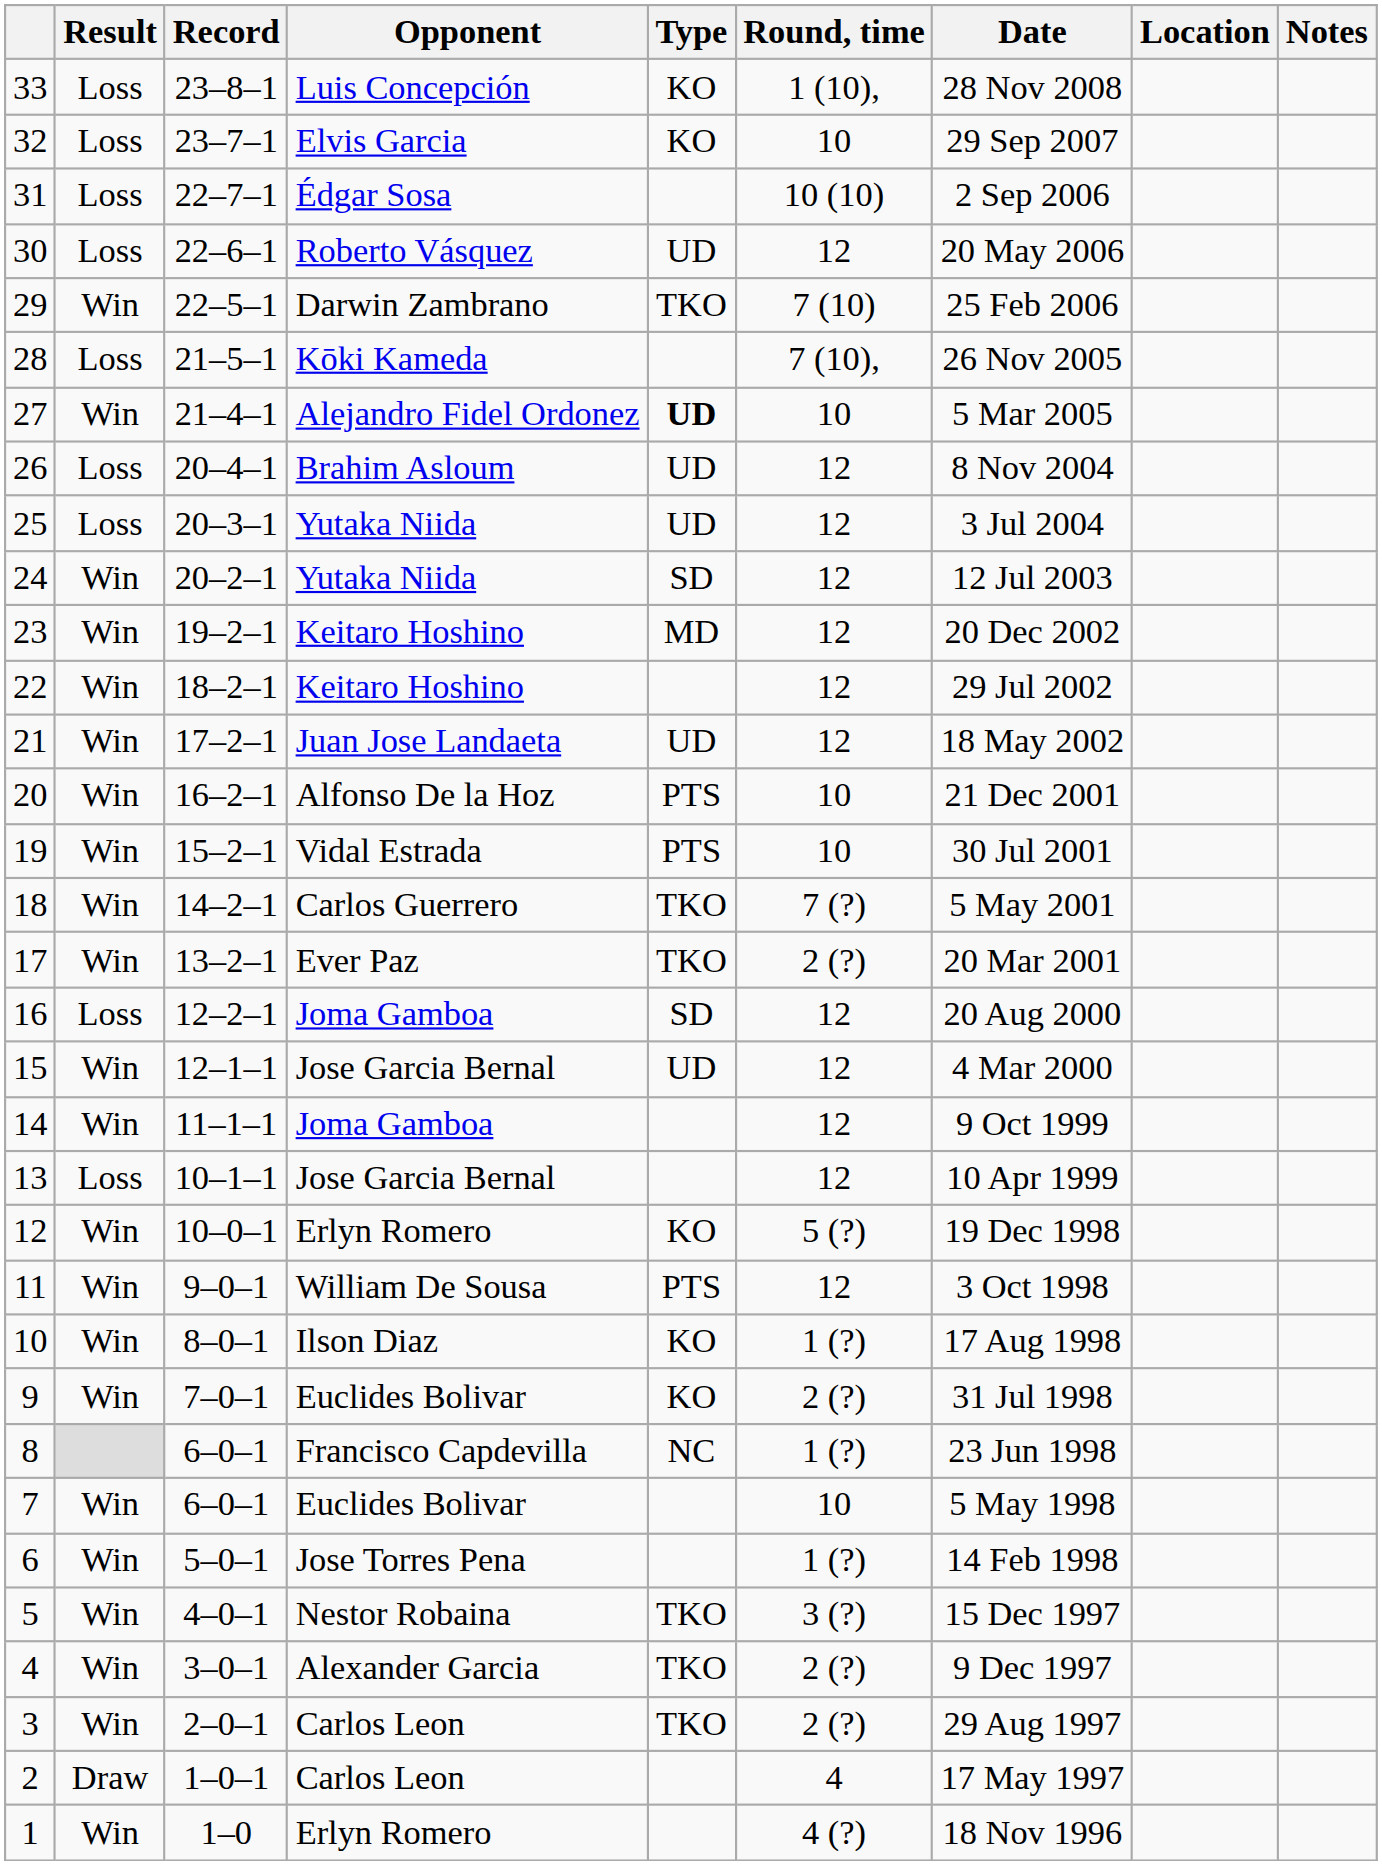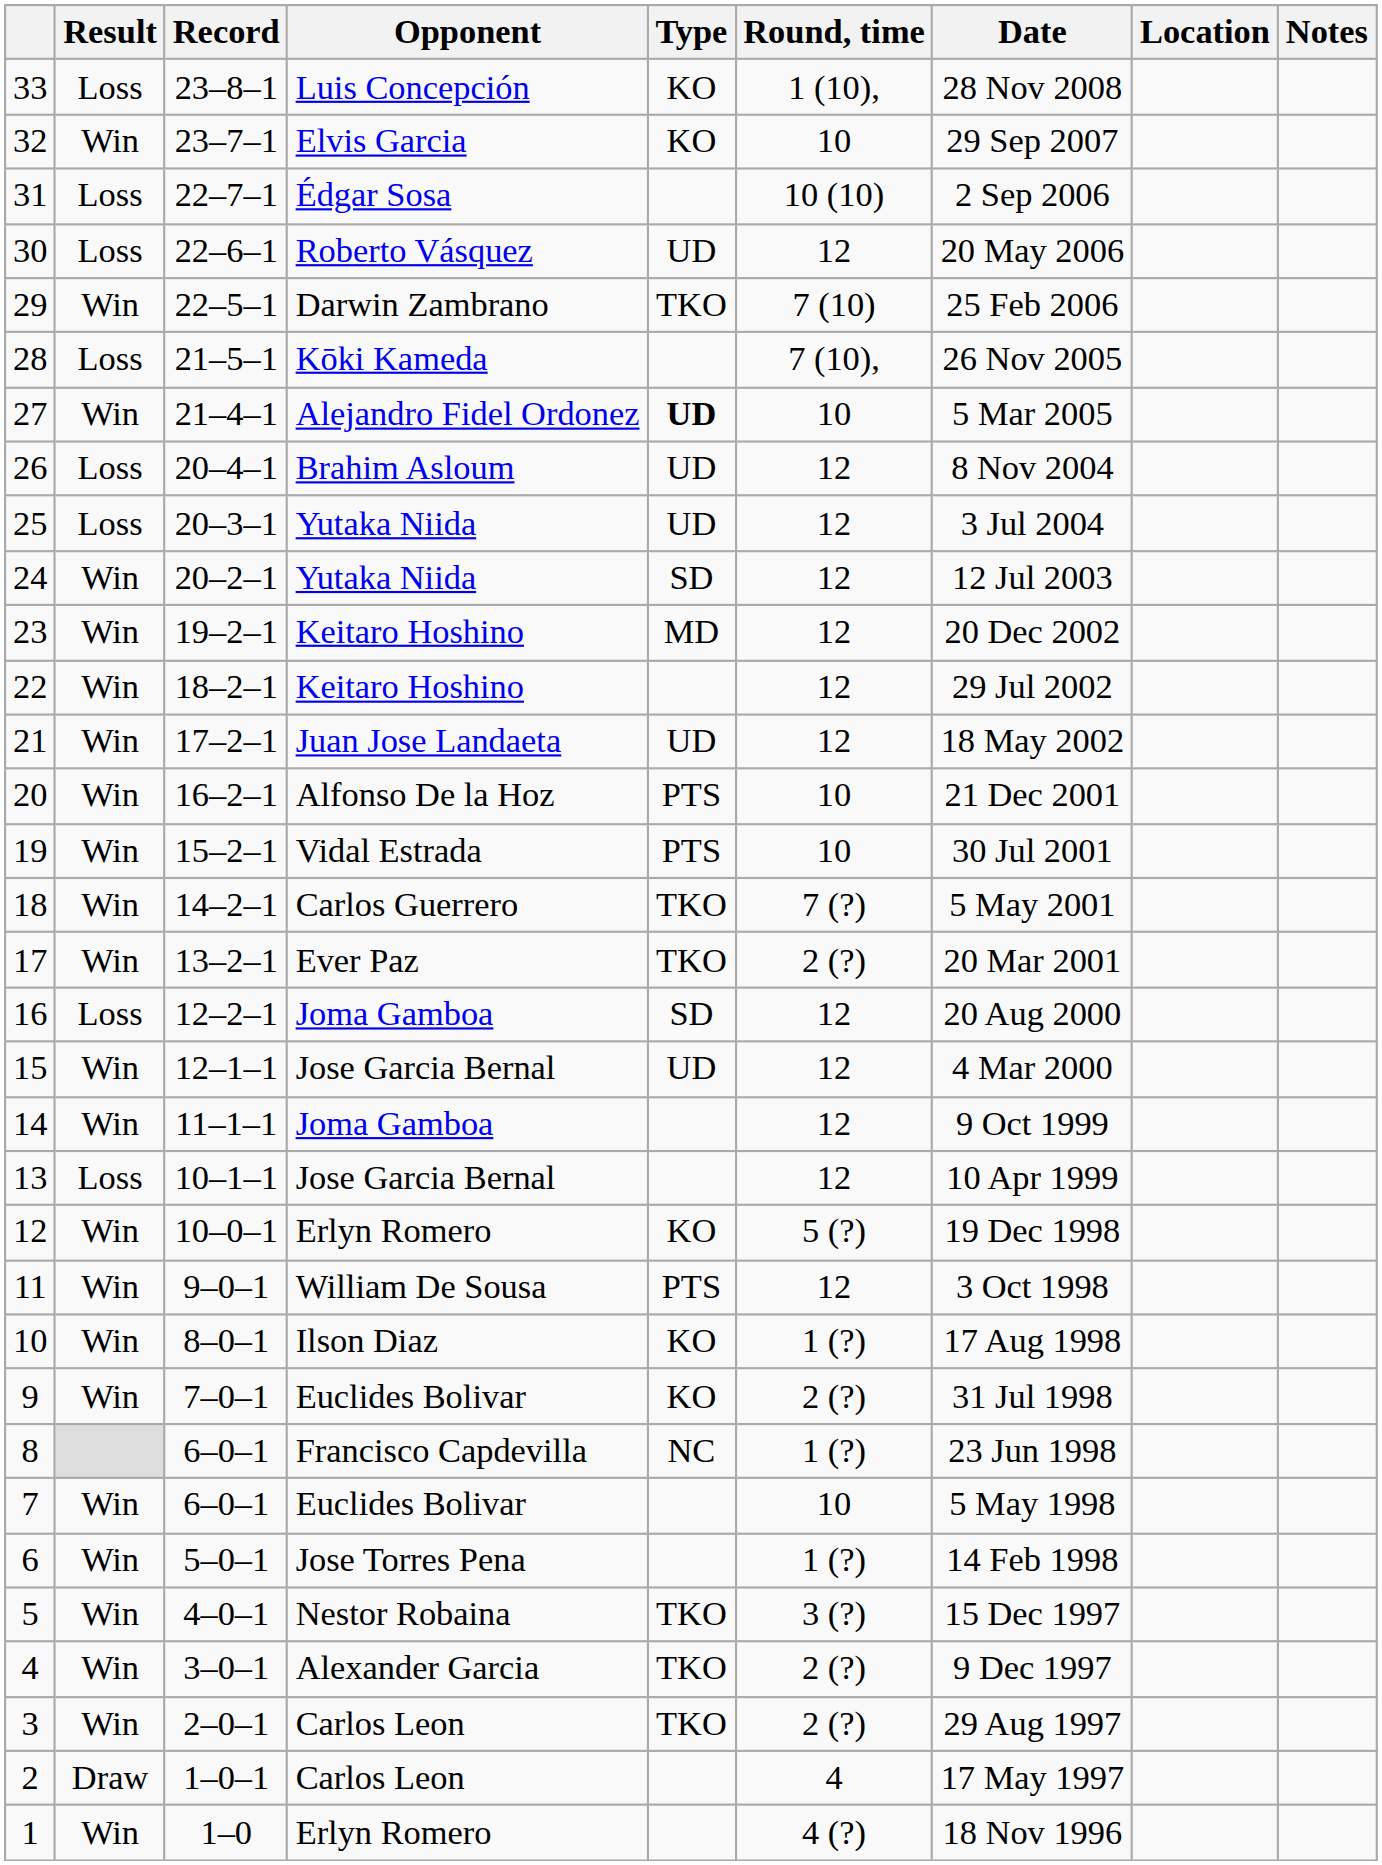 <table class="wikitable" style="text-align:center">
 <tr>
 <th></th>
 <th>Result</th>
 <th>Record</th>
 <th>Opponent</th>
 <th>Type</th>
 <th>Round, time</th>
 <th>Date</th>
 <th>Location</th>
 <th>Notes</th>
 </tr>
 <tr>
 <td>33</td>
 <td>Loss</td>
 <td>23–8–1 </td>
 <td style="text-align:left;"> <a href='#'>Luis Concepción</a></td>
 <td>KO</td>
 <td>1 (10), </td>
 <td>28 Nov 2008</td>
 <td style="text-align:left;"> </td>
 <td style="text-align:left;"></td>
 </tr>
 <tr>
 <td>32</td>
-<td>Loss</td>
+<td>Win</td>
 <td>23–7–1 </td>
 <td style="text-align:left;"> <a href='#'>Elvis Garcia</a></td>
 <td>KO</td>
 <td>10</td>
 <td>29 Sep 2007</td>
 <td style="text-align:left;"> </td>
 <td></td>
 </tr>
 <tr>
 <td>31</td>
 <td>Loss</td>
 <td>22–7–1 </td>
 <td style="text-align:left;"> <a href='#'>Édgar Sosa</a></td>
 <td></td>
 <td>10 (10)</td>
 <td>2 Sep 2006</td>
 <td style="text-align:left;"> </td>
 <td></td>
 </tr>
 <tr>
 <td>30</td>
 <td>Loss</td>
 <td>22–6–1 </td>
 <td style="text-align:left;"> <a href='#'>Roberto Vásquez</a></td>
 <td>UD</td>
 <td>12</td>
 <td>20 May 2006</td>
 <td style="text-align:left;"> </td>
 <td style="text-align:left;"></td>
 </tr>
 <tr>
 <td>29</td>
 <td>Win</td>
 <td>22–5–1 </td>
 <td style="text-align:left;"> Darwin Zambrano</td>
 <td>TKO</td>
 <td>7 (10)</td>
 <td>25 Feb 2006</td>
 <td style="text-align:left;"> </td>
 <td></td>
 </tr>
 <tr>
 <td>28</td>
 <td>Loss</td>
 <td>21–5–1 </td>
 <td style="text-align:left;"> <a href='#'>Kōki Kameda</a></td>
 <td></td>
 <td>7 (10), </td>
 <td>26 Nov 2005</td>
 <td style="text-align:left;"> </td>
 <td></td>
 </tr>
 <tr>
 <td>27</td>
 <td>Win</td>
 <td>21–4–1 </td>
 <td style="text-align:left;"> <a href='#'>Alejandro Fidel Ordonez</a></td>
 <td><strong>UD</strong></td>
 <td>10</td>
 <td>5 Mar 2005</td>
 <td style="text-align:left;"> </td>
 <td></td>
 </tr>
 <tr>
 <td>26</td>
 <td>Loss</td>
 <td>20–4–1 </td>
 <td style="text-align:left;"> <a href='#'>Brahim Asloum</a></td>
 <td>UD</td>
 <td>12</td>
 <td>8 Nov 2004</td>
 <td style="text-align:left;"> </td>
 <td></td>
 </tr>
 <tr>
 <td>25</td>
 <td>Loss</td>
 <td>20–3–1 </td>
 <td style="text-align:left;"> <a href='#'>Yutaka Niida</a></td>
 <td>UD</td>
 <td>12</td>
 <td>3 Jul 2004</td>
 <td style="text-align:left;"> </td>
 <td style="text-align:left;"></td>
 </tr>
 <tr>
 <td>24</td>
 <td>Win</td>
 <td>20–2–1 </td>
 <td style="text-align:left;"> <a href='#'>Yutaka Niida</a></td>
 <td>SD</td>
 <td>12</td>
 <td>12 Jul 2003</td>
 <td style="text-align:left;"> </td>
 <td style="text-align:left;"></td>
 </tr>
 <tr>
 <td>23</td>
 <td>Win</td>
 <td>19–2–1 </td>
 <td style="text-align:left;"> <a href='#'>Keitaro Hoshino</a></td>
 <td>MD</td>
 <td>12</td>
 <td>20 Dec 2002</td>
 <td style="text-align:left;"> </td>
 <td style="text-align:left;"></td>
 </tr>
 <tr>
 <td>22</td>
 <td>Win</td>
 <td>18–2–1 </td>
 <td style="text-align:left;"> <a href='#'>Keitaro Hoshino</a></td>
 <td></td>
 <td>12</td>
 <td>29 Jul 2002</td>
 <td style="text-align:left;"> </td>
 <td style="text-align:left;"></td>
 </tr>
 <tr>
 <td>21</td>
 <td>Win</td>
 <td>17–2–1 </td>
 <td style="text-align:left;"> <a href='#'>Juan Jose Landaeta</a></td>
 <td>UD</td>
 <td>12</td>
 <td>18 May 2002</td>
 <td style="text-align:left;"> </td>
 <td style="text-align:left;"></td>
 </tr>
 <tr>
 <td>20</td>
 <td>Win</td>
 <td>16–2–1 </td>
 <td style="text-align:left;"> Alfonso De la Hoz</td>
 <td>PTS</td>
 <td>10</td>
 <td>21 Dec 2001</td>
 <td style="text-align:left;"> </td>
 <td></td>
 </tr>
 <tr>
 <td>19</td>
 <td>Win</td>
 <td>15–2–1 </td>
 <td style="text-align:left;"> Vidal Estrada</td>
 <td>PTS</td>
 <td>10</td>
 <td>30 Jul 2001</td>
 <td style="text-align:left;"> </td>
 <td></td>
 </tr>
 <tr>
 <td>18</td>
 <td>Win</td>
 <td>14–2–1 </td>
 <td style="text-align:left;"> Carlos Guerrero</td>
 <td>TKO</td>
 <td>7 (?)</td>
 <td>5 May 2001</td>
 <td style="text-align:left;"> </td>
 <td></td>
 </tr>
 <tr>
 <td>17</td>
 <td>Win</td>
 <td>13–2–1 </td>
 <td style="text-align:left;"> Ever Paz</td>
 <td>TKO</td>
 <td>2 (?)</td>
 <td>20 Mar 2001</td>
 <td style="text-align:left;"> </td>
 <td></td>
 </tr>
 <tr>
 <td>16</td>
 <td>Loss</td>
 <td>12–2–1 </td>
 <td style="text-align:left;"> <a href='#'>Joma Gamboa</a></td>
 <td>SD</td>
 <td>12</td>
 <td>20 Aug 2000</td>
 <td style="text-align:left;"> </td>
 <td style="text-align:left;"></td>
 </tr>
 <tr>
 <td>15</td>
 <td>Win</td>
 <td>12–1–1 </td>
 <td style="text-align:left;"> Jose Garcia Bernal</td>
 <td>UD</td>
 <td>12</td>
 <td>4 Mar 2000</td>
 <td style="text-align:left;"> </td>
 <td style="text-align:left;"></td>
 </tr>
 <tr>
 <td>14</td>
 <td>Win</td>
 <td>11–1–1 </td>
 <td style="text-align:left;"> <a href='#'>Joma Gamboa</a></td>
 <td></td>
 <td>12</td>
 <td>9 Oct 1999</td>
 <td style="text-align:left;"> </td>
 <td style="text-align:left;"></td>
 </tr>
 <tr>
 <td>13</td>
 <td>Loss</td>
 <td>10–1–1 </td>
 <td style="text-align:left;"> Jose Garcia Bernal</td>
 <td></td>
 <td>12</td>
 <td>10 Apr 1999</td>
 <td style="text-align:left;"> </td>
 <td style="text-align:left;"></td>
 </tr>
 <tr>
 <td>12</td>
 <td>Win</td>
 <td>10–0–1 </td>
 <td style="text-align:left;"> Erlyn Romero</td>
 <td>KO</td>
 <td>5 (?)</td>
 <td>19 Dec 1998</td>
 <td style="text-align:left;"> </td>
 <td></td>
 </tr>
 <tr>
 <td>11</td>
 <td>Win</td>
 <td>9–0–1 </td>
 <td style="text-align:left;"> William De Sousa</td>
 <td>PTS</td>
 <td>12</td>
 <td>3 Oct 1998</td>
 <td style="text-align:left;"> </td>
 <td style="text-align:left;"></td>
 </tr>
 <tr>
 <td>10</td>
 <td>Win</td>
 <td>8–0–1 </td>
 <td style="text-align:left;"> Ilson Diaz</td>
 <td>KO</td>
 <td>1 (?)</td>
 <td>17 Aug 1998</td>
 <td style="text-align:left;"> </td>
 <td></td>
 </tr>
 <tr>
 <td>9</td>
 <td>Win</td>
 <td>7–0–1 </td>
 <td style="text-align:left;"> Euclides Bolivar</td>
 <td>KO</td>
 <td>2 (?)</td>
 <td>31 Jul 1998</td>
 <td style="text-align:left;"> </td>
 <td></td>
 </tr>
 <tr>
 <td>8</td>
 <td style="background:#DDD"></td>
 <td>6–0–1 </td>
 <td style="text-align:left;"> Francisco Capdevilla</td>
 <td>NC</td>
 <td>1 (?)</td>
 <td>23 Jun 1998</td>
 <td style="text-align:left;"> </td>
 <td style="text-align:left;"></td>
 </tr>
 <tr>
 <td>7</td>
 <td>Win</td>
 <td>6–0–1</td>
 <td style="text-align:left;"> Euclides Bolivar</td>
 <td></td>
 <td>10</td>
 <td>5 May 1998</td>
 <td style="text-align:left;"> </td>
 <td></td>
 </tr>
 <tr>
 <td>6</td>
 <td>Win</td>
 <td>5–0–1</td>
 <td style="text-align:left;"> Jose Torres Pena</td>
 <td></td>
 <td>1 (?)</td>
 <td>14 Feb 1998</td>
 <td style="text-align:left;"> </td>
 <td></td>
 </tr>
 <tr>
 <td>5</td>
 <td>Win</td>
 <td>4–0–1</td>
 <td style="text-align:left;"> Nestor Robaina</td>
 <td>TKO</td>
 <td>3 (?)</td>
 <td>15 Dec 1997</td>
 <td style="text-align:left;"> </td>
 <td></td>
 </tr>
 <tr>
 <td>4</td>
 <td>Win</td>
 <td>3–0–1</td>
 <td style="text-align:left;"> Alexander Garcia</td>
 <td>TKO</td>
 <td>2 (?)</td>
 <td>9 Dec 1997</td>
 <td style="text-align:left;"> </td>
 <td></td>
 </tr>
 <tr>
 <td>3</td>
 <td>Win</td>
 <td>2–0–1</td>
 <td style="text-align:left;"> Carlos Leon</td>
 <td>TKO</td>
 <td>2 (?)</td>
 <td>29 Aug 1997</td>
 <td style="text-align:left;"> </td>
 <td></td>
 </tr>
 <tr>
 <td>2</td>
 <td>Draw</td>
 <td>1–0–1</td>
 <td style="text-align:left;"> Carlos Leon</td>
 <td></td>
 <td>4</td>
 <td>17 May 1997</td>
 <td style="text-align:left;"> </td>
 <td></td>
 </tr>
 <tr>
 <td>1</td>
 <td>Win</td>
 <td>1–0</td>
 <td style="text-align:left;"> Erlyn Romero</td>
 <td></td>
 <td>4 (?)</td>
 <td>18 Nov 1996</td>
 <td style="text-align:left;"> </td>
 <td></td>
 </tr>
 </table>
